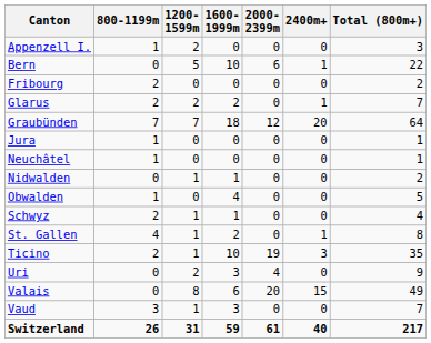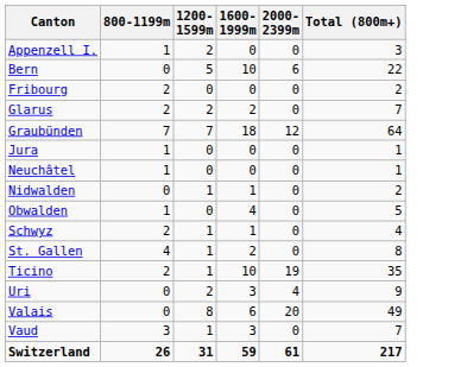 <table class="wikitable sortable">
 <tr>
 <th>Canton</th>
 <th>800-1199m</th>
 <th>1200-<br>1599m</th>
 <th>1600-<br>1999m</th>
 <th>2000-<br>2399m</th>
-<th>2400m+</th>
 <th>Total (800m+)</th>
 </tr>
 <tr>
 <td align=left><a href='#'>Appenzell I.</a></td>
 <td align=right>1</td>
 <td align=right>2</td>
-<td align=right>0</td>
 <td align=right>0</td>
 <td align=right>0</td>
 <td align=right>3</td>
 </tr>
 <tr>
 <td align=left><a href='#'>Bern</a></td>
 <td align=right>0</td>
 <td align=right>5</td>
 <td align=right>10</td>
 <td align=right>6</td>
-<td align=right>1</td>
 <td align=right>22</td>
 </tr>
 <tr>
 <td align=left><a href='#'>Fribourg</a></td>
 <td align=right>2</td>
-<td align=right>0</td>
 <td align=right>0</td>
 <td align=right>0</td>
 <td align=right>0</td>
 <td align=right>2</td>
 </tr>
 <tr>
 <td align=left><a href='#'>Glarus</a></td>
 <td align=right>2</td>
 <td align=right>2</td>
 <td align=right>2</td>
 <td align=right>0</td>
-<td align=right>1</td>
 <td align=right>7</td>
 </tr>
 <tr>
 <td align=left><a href='#'>Graubünden</a></td>
 <td align=right>7</td>
 <td align=right>7</td>
 <td align=right>18</td>
 <td align=right>12</td>
-<td align=right>20</td>
 <td align=right>64</td>
 </tr>
 <tr>
 <td align=left><a href='#'>Jura</a></td>
 <td align=right>1</td>
-<td align=right>0</td>
 <td align=right>0</td>
 <td align=right>0</td>
 <td align=right>0</td>
 <td align=right>1</td>
 </tr>
 <tr>
 <td align=left><a href='#'>Neuchâtel</a></td>
 <td align=right>1</td>
 <td align=right>0</td>
 <td align=right>0</td>
 <td align=right>0</td>
-<td align=right>0</td>
 <td align=right>1</td>
 </tr>
 <tr>
 <td align=left><a href='#'>Nidwalden</a></td>
 <td align=right>0</td>
 <td align=right>1</td>
 <td align=right>1</td>
-<td align=right>0</td>
 <td align=right>0</td>
 <td align=right>2</td>
 </tr>
 <tr>
 <td align=left><a href='#'>Obwalden</a></td>
 <td align=right>1</td>
 <td align=right>0</td>
 <td align=right>4</td>
 <td align=right>0</td>
-<td align=right>0</td>
 <td align=right>5</td>
 </tr>
 <tr>
 <td align=left><a href='#'>Schwyz</a></td>
 <td align=right>2</td>
 <td align=right>1</td>
 <td align=right>1</td>
-<td align=right>0</td>
 <td align=right>0</td>
 <td align=right>4</td>
 </tr>
 <tr>
 <td align=left><a href='#'>St. Gallen</a></td>
 <td align=right>4</td>
 <td align=right>1</td>
 <td align=right>2</td>
 <td align=right>0</td>
-<td align=right>1</td>
 <td align=right>8</td>
 </tr>
 <tr>
 <td align=left><a href='#'>Ticino</a></td>
 <td align=right>2</td>
 <td align=right>1</td>
 <td align=right>10</td>
 <td align=right>19</td>
-<td align=right>3</td>
 <td align=right>35</td>
 </tr>
 <tr>
 <td align=left><a href='#'>Uri</a></td>
 <td align=right>0</td>
 <td align=right>2</td>
 <td align=right>3</td>
 <td align=right>4</td>
-<td align=right>0</td>
 <td align=right>9</td>
 </tr>
 <tr>
 <td align=left><a href='#'>Valais</a></td>
 <td align=right>0</td>
 <td align=right>8</td>
 <td align=right>6</td>
 <td align=right>20</td>
-<td align=right>15</td>
 <td align=right>49</td>
 </tr>
 <tr>
 <td align=left><a href='#'>Vaud</a></td>
 <td align=right>3</td>
 <td align=right>1</td>
 <td align=right>3</td>
-<td align=right>0</td>
 <td align=right>0</td>
 <td align=right>7</td>
 </tr>
 <tr class="sortbottom">
 <td align=left><strong>Switzerland</strong></td>
 <td align=right><strong>26</strong></td>
 <td align=right><strong>31</strong></td>
 <td align=right><strong>59</strong></td>
 <td align=right><strong>61</strong></td>
-<td align=right><strong>40</strong></td>
 <td align=right><strong>217</strong></td>
 </tr>
 </table>
